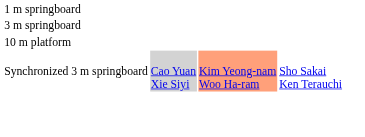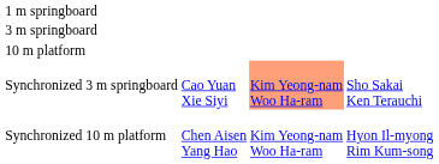 <table>
 <tr>
 <td>1 m springboard<br></td>
 <td></td>
 <td></td>
 <td></td>
 </tr>
 <tr>
 <td>3 m springboard<br></td>
 <td></td>
 <td></td>
 <td></td>
 </tr>
 <tr>
 <td>10 m platform<br></td>
 <td></td>
 <td></td>
 <td></td>
 </tr>
 <tr>
 <td>Synchronized 3 m springboard<br></td>
-<td style="background: lightgrey;"><br><a href='#'>Cao Yuan</a><br><a href='#'>Xie Siyi</a></td>
+<td><br><a href='#'>Cao Yuan</a><br><a href='#'>Xie Siyi</a></td>
 <td style="background: lightsalmon;"><br><a href='#'>Kim Yeong-nam</a><br><a href='#'>Woo Ha-ram</a></td>
 <td><br><a href='#'>Sho Sakai</a><br><a href='#'>Ken Terauchi</a></td>
 </tr>
+<tr>
+<td>Synchronized 10 m platform<br></td>
+<td><br><a href='#'>Chen Aisen</a><br><a href='#'>Yang Hao</a></td>
+<td><br><a href='#'>Kim Yeong-nam</a><br><a href='#'>Woo Ha-ram</a></td>
+<td><br><a href='#'>Hyon Il-myong</a><br><a href='#'>Rim Kum-song</a></td>
+</tr>
 </table>
